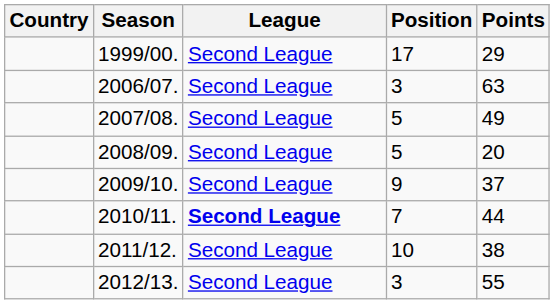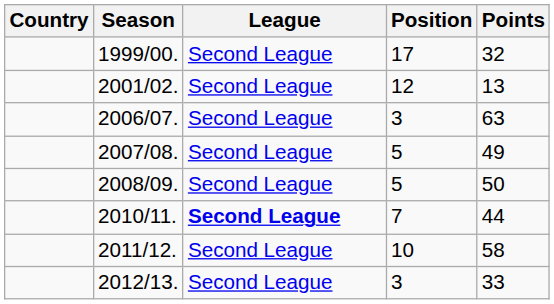 <table class="wikitable">
 <tr>
 <th width="30"><strong>Country</strong></th>
 <th width="50"><strong>Season</strong></th>
 <th width="150"><strong>League</strong></th>
 <th width="10"><strong>Position</strong></th>
 <th width="15"><strong>Points</strong></th>
 </tr>
 <tr>
 <td></td>
 <td>1999/00.</td>
 <td><a href='#'>Second League</a></td>
 <td>17</td>
-<td>29</td>
+<td>32</td>
+</tr>
+<tr>
+<td></td>
+<td>2001/02.</td>
+<td><a href='#'>Second League</a></td>
+<td>12</td>
+<td>13</td>
 </tr>
 <tr>
 <td></td>
 <td>2006/07.</td>
 <td><a href='#'>Second League</a></td>
 <td>3</td>
 <td>63</td>
 </tr>
 <tr>
 <td></td>
 <td>2007/08.</td>
 <td><a href='#'>Second League</a></td>
 <td>5</td>
 <td>49</td>
 </tr>
 <tr>
 <td></td>
 <td>2008/09.</td>
 <td><a href='#'>Second League</a></td>
 <td>5</td>
-<td>20</td>
-</tr>
-<tr>
-<td></td>
-<td>2009/10.</td>
-<td><a href='#'>Second League</a></td>
-<td>9</td>
-<td>37</td>
+<td>50</td>
 </tr>
 <tr>
 <td></td>
 <td>2010/11.</td>
 <td><strong><a href='#'>Second League</a></strong></td>
 <td>7</td>
 <td>44</td>
 </tr>
 <tr>
 <td></td>
 <td>2011/12.</td>
 <td><a href='#'>Second League</a></td>
 <td>10</td>
-<td>38</td>
+<td>58</td>
 </tr>
 <tr>
 <td></td>
 <td>2012/13.</td>
 <td><a href='#'>Second League</a></td>
 <td>3</td>
-<td>55</td>
+<td>33</td>
 </tr>
 </table>
